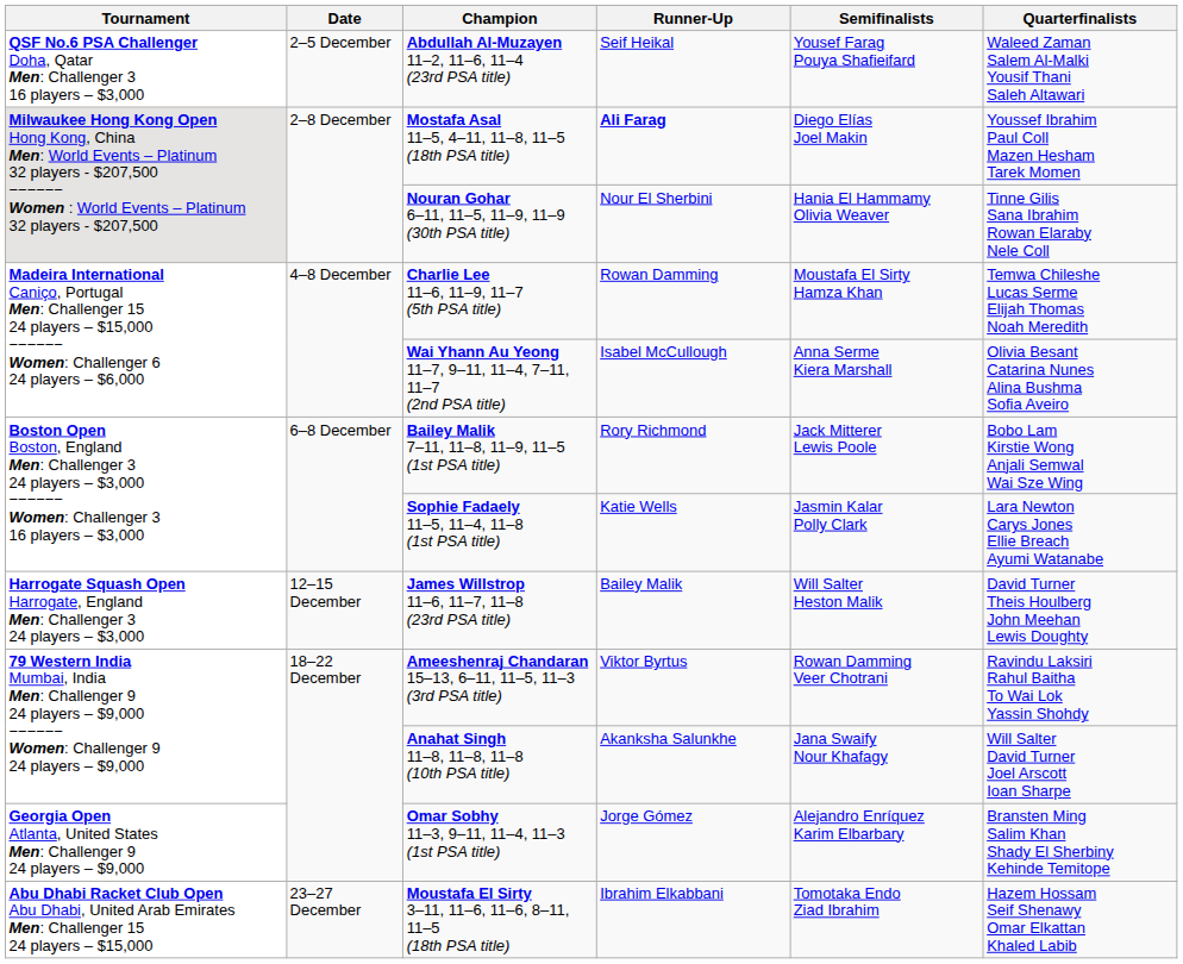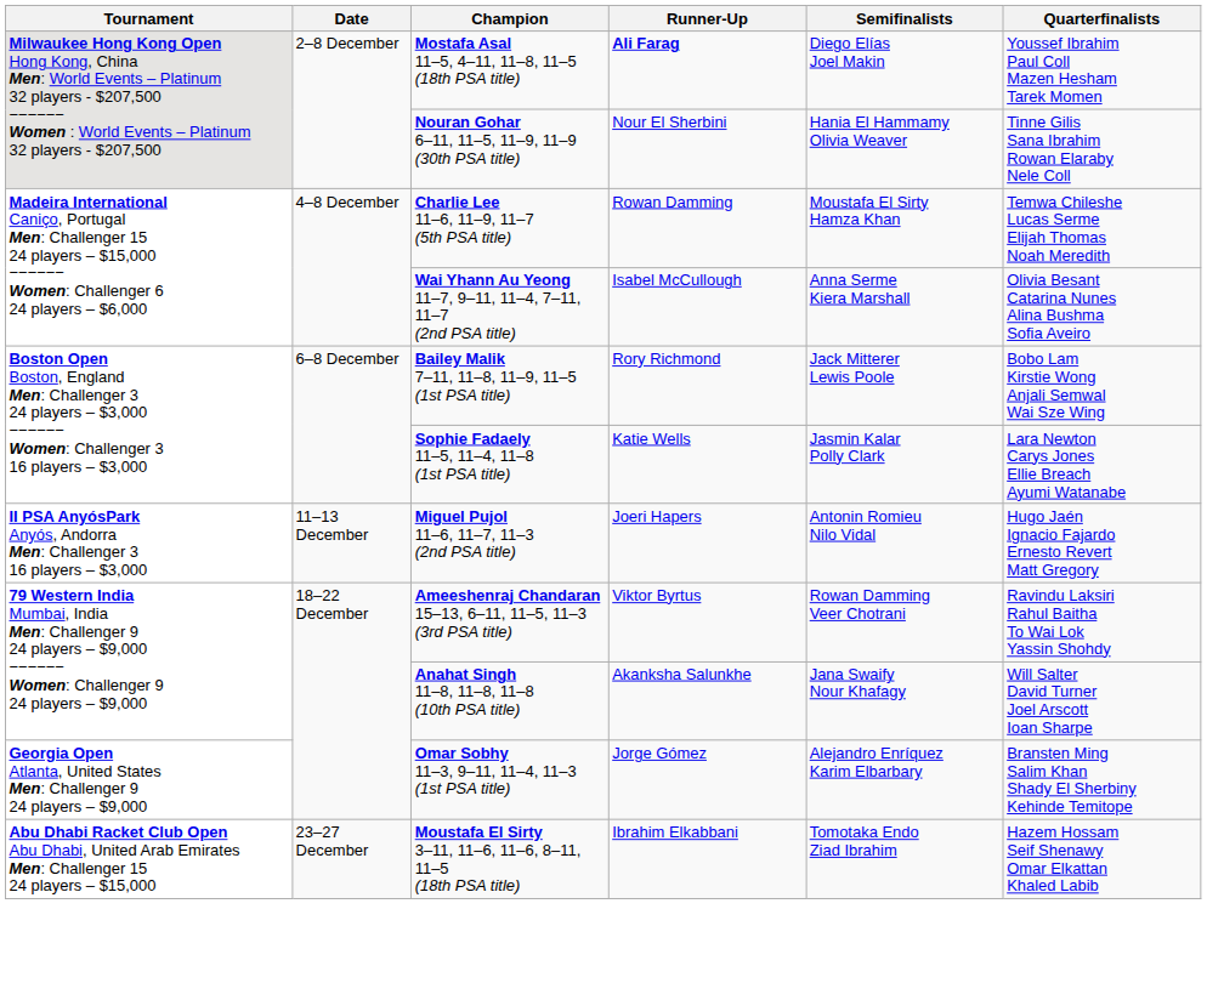 <table class="wikitable" style="font-size:88%">
 <tr>
 <th width=250>Tournament</th>
 <th width=100>Date</th>
 <th width=170>Champion</th>
 <th width=170>Runner-Up</th>
 <th width=170>Semifinalists</th>
 <th width=170>Quarterfinalists</th>
-</tr>
-<tr style="vertical-align:top">
-<td style="background:#fff;"><strong><a href='#'>QSF No.6 PSA Challenger</a></strong><br> <a href='#'>Doha</a>, Qatar<br><strong><em>Men</em></strong>: Challenger 3<br>16 players – $3,000</td>
-<td>2–5 December</td>
-<td> <strong><a href='#'>Abdullah Al-Muzayen</a></strong><br>11–2, 11–6, 11–4<br><em>(23rd PSA title)</em></td>
-<td> <a href='#'>Seif Heikal</a></td>
-<td> <a href='#'>Yousef Farag</a><br> <a href='#'>Pouya Shafieifard</a></td>
-<td> <a href='#'>Waleed Zaman</a><br> <a href='#'>Salem Al-Malki</a><br> <a href='#'>Yousif Thani</a><br> <a href='#'>Saleh Altawari</a></td>
 </tr>
 <tr style="vertical-align:top">
 <td rowspan=2 style="background:#E5E4E2;"><strong><a href='#'>Milwaukee Hong Kong Open</a></strong><br> <a href='#'>Hong Kong</a>, China<br><strong><em>Men</em></strong>: <a href='#'>World Events – Platinum</a><br>32 players - $207,500<br>−−−−−−<br><strong> <em>Women</em> </strong>: <a href='#'>World Events – Platinum</a><br>32 players - $207,500</td>
 <td rowspan=2>2–8 December</td>
 <td> <strong><a href='#'>Mostafa Asal</a></strong><br>11–5, 4–11, 11–8, 11–5<br><em>(18th PSA title)</em></td>
 <td><strong> <a href='#'>Ali Farag</a></strong></td>
 <td> <a href='#'>Diego Elías</a><br> <a href='#'>Joel Makin</a></td>
 <td> <a href='#'>Youssef Ibrahim</a><br> <a href='#'>Paul Coll</a><br> <a href='#'>Mazen Hesham</a><br> <a href='#'>Tarek Momen</a></td>
 </tr>
 <tr style="vertical-align:top">
 <td> <strong><a href='#'>Nouran Gohar</a></strong><br>6–11, 11–5, 11–9, 11–9<br><em>(30th PSA title)</em></td>
 <td> <a href='#'>Nour El Sherbini</a></td>
 <td> <a href='#'>Hania El Hammamy</a><br> <a href='#'>Olivia Weaver</a></td>
 <td> <a href='#'>Tinne Gilis</a><br> <a href='#'>Sana Ibrahim</a><br> <a href='#'>Rowan Elaraby</a><br> <a href='#'>Nele Coll</a></td>
 </tr>
 <tr style="vertical-align:top">
 <td rowspan=2 style="background:#fff;"><strong><a href='#'>Madeira International</a></strong><br> <a href='#'>Caniço</a>, Portugal<br><strong><em>Men</em></strong>: Challenger 15<br>24 players – $15,000<br>−−−−−−<br><strong><em>Women</em></strong>: Challenger 6<br>24 players – $6,000</td>
 <td rowspan=2>4–8 December</td>
 <td> <strong><a href='#'>Charlie Lee</a></strong><br>11–6, 11–9, 11–7<br><em>(5th PSA title)</em></td>
 <td> <a href='#'>Rowan Damming</a></td>
 <td> <a href='#'>Moustafa El Sirty</a><br> <a href='#'>Hamza Khan</a></td>
 <td> <a href='#'>Temwa Chileshe</a><br> <a href='#'>Lucas Serme</a><br> <a href='#'>Elijah Thomas</a><br> <a href='#'>Noah Meredith</a></td>
 </tr>
 <tr style="vertical-align:top">
 <td> <strong><a href='#'>Wai Yhann Au Yeong</a></strong><br>11–7, 9–11, 11–4, 7–11, 11–7<br><em>(2nd PSA title)</em></td>
 <td> <a href='#'>Isabel McCullough</a></td>
 <td> <a href='#'>Anna Serme</a><br> <a href='#'>Kiera Marshall</a></td>
 <td> <a href='#'>Olivia Besant</a><br> <a href='#'>Catarina Nunes</a><br> <a href='#'>Alina Bushma</a><br> <a href='#'>Sofia Aveiro</a></td>
 </tr>
 <tr style="vertical-align:top">
 <td rowspan=2 style="background:#fff;"><strong><a href='#'>Boston Open</a></strong><br> <a href='#'>Boston</a>, England<br><strong><em>Men</em></strong>: Challenger 3<br>24 players – $3,000<br>−−−−−−<br><strong><em>Women</em></strong>: Challenger 3<br>16 players – $3,000</td>
 <td rowspan=2>6–8 December</td>
 <td> <strong><a href='#'>Bailey Malik</a></strong><br>7–11, 11–8, 11–9, 11–5<br><em>(1st PSA title)</em></td>
 <td> <a href='#'>Rory Richmond</a></td>
 <td> <a href='#'>Jack Mitterer</a><br> <a href='#'>Lewis Poole</a></td>
 <td> <a href='#'>Bobo Lam</a><br> <a href='#'>Kirstie Wong</a><br> <a href='#'>Anjali Semwal</a><br> <a href='#'>Wai Sze Wing</a></td>
 </tr>
 <tr style="vertical-align:top">
 <td> <strong><a href='#'>Sophie Fadaely</a></strong><br>11–5, 11–4, 11–8<br><em>(1st PSA title)</em></td>
 <td> <a href='#'>Katie Wells</a></td>
 <td> <a href='#'>Jasmin Kalar</a><br> <a href='#'>Polly Clark</a></td>
 <td> <a href='#'>Lara Newton</a><br> <a href='#'>Carys Jones</a><br> <a href='#'>Ellie Breach</a><br> <a href='#'>Ayumi Watanabe</a></td>
 </tr>
 <tr style="vertical-align:top">
-<td style="background:#fff;"><strong><a href='#'>Harrogate Squash Open</a></strong><br> <a href='#'>Harrogate</a>, England<br><strong><em>Men</em></strong>: Challenger 3<br>24 players – $3,000</td>
-<td>12–15 December</td>
-<td> <strong><a href='#'>James Willstrop</a></strong><br>11–6, 11–7, 11–8<br><em>(23rd PSA title)</em></td>
-<td> <a href='#'>Bailey Malik</a></td>
-<td> <a href='#'>Will Salter</a><br> <a href='#'>Heston Malik</a></td>
-<td> <a href='#'>David Turner</a><br> <a href='#'>Theis Houlberg</a><br> <a href='#'>John Meehan</a><br> <a href='#'>Lewis Doughty</a></td>
+<td style="background:#fff;"><strong><a href='#'>II PSA AnyósPark</a></strong><br> <a href='#'>Anyós</a>, Andorra<br><strong><em>Men</em></strong>: Challenger 3<br>16 players – $3,000</td>
+<td>11–13 December</td>
+<td> <strong><a href='#'>Miguel Pujol</a></strong><br>11–6, 11–7, 11–3<br><em>(2nd PSA title)</em></td>
+<td> <a href='#'>Joeri Hapers</a></td>
+<td> <a href='#'>Antonin Romieu</a><br> <a href='#'>Nilo Vidal</a></td>
+<td> <a href='#'>Hugo Jaén</a><br> <a href='#'>Ignacio Fajardo</a><br> <a href='#'>Ernesto Revert</a><br> <a href='#'>Matt Gregory</a></td>
 </tr>
 <tr valign=top>
 <td rowspan=2 style="background:#fff;"><strong><a href='#'>79  Western India</a></strong><br> <a href='#'>Mumbai</a>, India<br><strong><em>Men</em></strong>: Challenger 9<br>24 players – $9,000<br>−−−−−−<br><strong><em>Women</em></strong>: Challenger 9<br>24 players – $9,000</td>
 <td rowspan=3>18–22 December</td>
 <td> <strong><a href='#'>Ameeshenraj Chandaran</a></strong><br>15–13, 6–11, 11–5, 11–3<br><em>(3rd PSA title)</em></td>
 <td> <a href='#'>Viktor Byrtus</a></td>
 <td> <a href='#'>Rowan Damming</a><br> <a href='#'>Veer Chotrani</a></td>
 <td> <a href='#'>Ravindu Laksiri</a><br> <a href='#'>Rahul Baitha</a><br> <a href='#'>To Wai Lok</a><br> <a href='#'>Yassin Shohdy</a></td>
 </tr>
 <tr style="vertical-align:top">
 <td> <strong><a href='#'>Anahat Singh</a></strong><br>11–8, 11–8, 11–8<br><em>(10th PSA title)</em></td>
 <td> <a href='#'>Akanksha Salunkhe</a></td>
 <td> <a href='#'>Jana Swaify</a><br> <a href='#'>Nour Khafagy</a></td>
 <td> <a href='#'>Will Salter</a><br> <a href='#'>David Turner</a><br> <a href='#'>Joel Arscott</a><br> <a href='#'>Ioan Sharpe</a></td>
 </tr>
 <tr style="vertical-align:top">
 <td style="background:#fff;"><strong><a href='#'>Georgia Open</a></strong><br> <a href='#'>Atlanta</a>, United States<br><strong><em>Men</em></strong>: Challenger 9<br>24 players – $9,000</td>
 <td> <strong><a href='#'>Omar Sobhy</a></strong><br>11–3, 9–11, 11–4, 11–3<br><em>(1st PSA title)</em></td>
 <td> <a href='#'>Jorge Gómez</a></td>
 <td> <a href='#'>Alejandro Enríquez</a><br> <a href='#'>Karim Elbarbary</a></td>
 <td> <a href='#'>Bransten Ming</a><br> <a href='#'>Salim Khan</a><br> <a href='#'>Shady El Sherbiny</a><br> <a href='#'>Kehinde Temitope</a></td>
 </tr>
 <tr style="vertical-align:top">
 <td style="background:#fff;"><strong><a href='#'>Abu Dhabi Racket Club Open</a></strong><br> <a href='#'>Abu Dhabi</a>, United Arab Emirates<br><strong><em>Men</em></strong>: Challenger 15<br>24 players – $15,000</td>
 <td>23–27 December</td>
 <td> <strong><a href='#'>Moustafa El Sirty</a></strong><br>3–11, 11–6, 11–6, 8–11, 11–5<br><em>(18th PSA title)</em></td>
 <td> <a href='#'>Ibrahim Elkabbani</a></td>
 <td> <a href='#'>Tomotaka Endo</a><br> <a href='#'>Ziad Ibrahim</a></td>
 <td> <a href='#'>Hazem Hossam</a><br> <a href='#'>Seif Shenawy</a><br> <a href='#'>Omar Elkattan</a><br> <a href='#'>Khaled Labib</a></td>
 </tr>
 </table>
